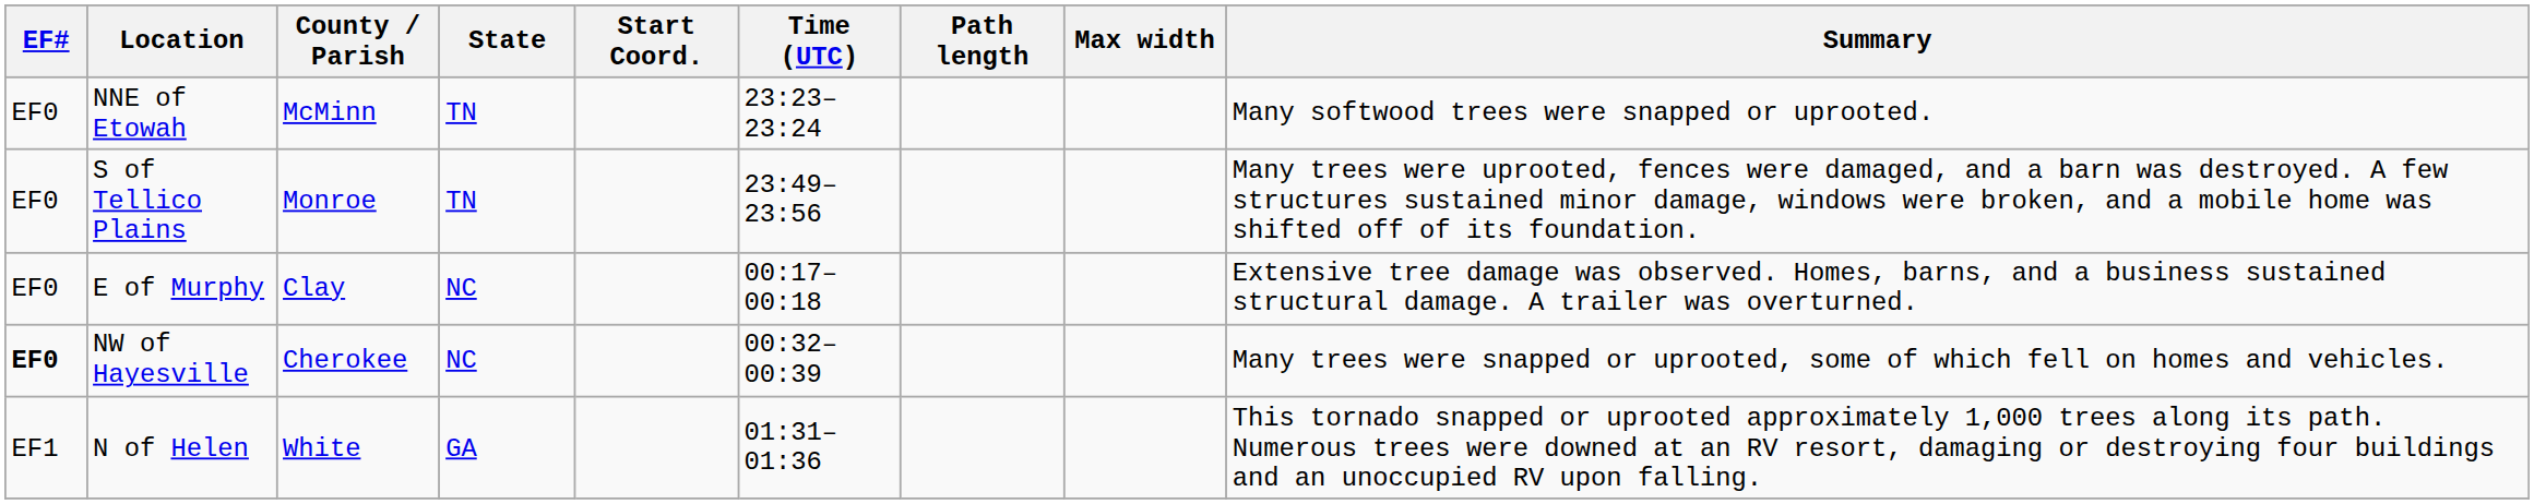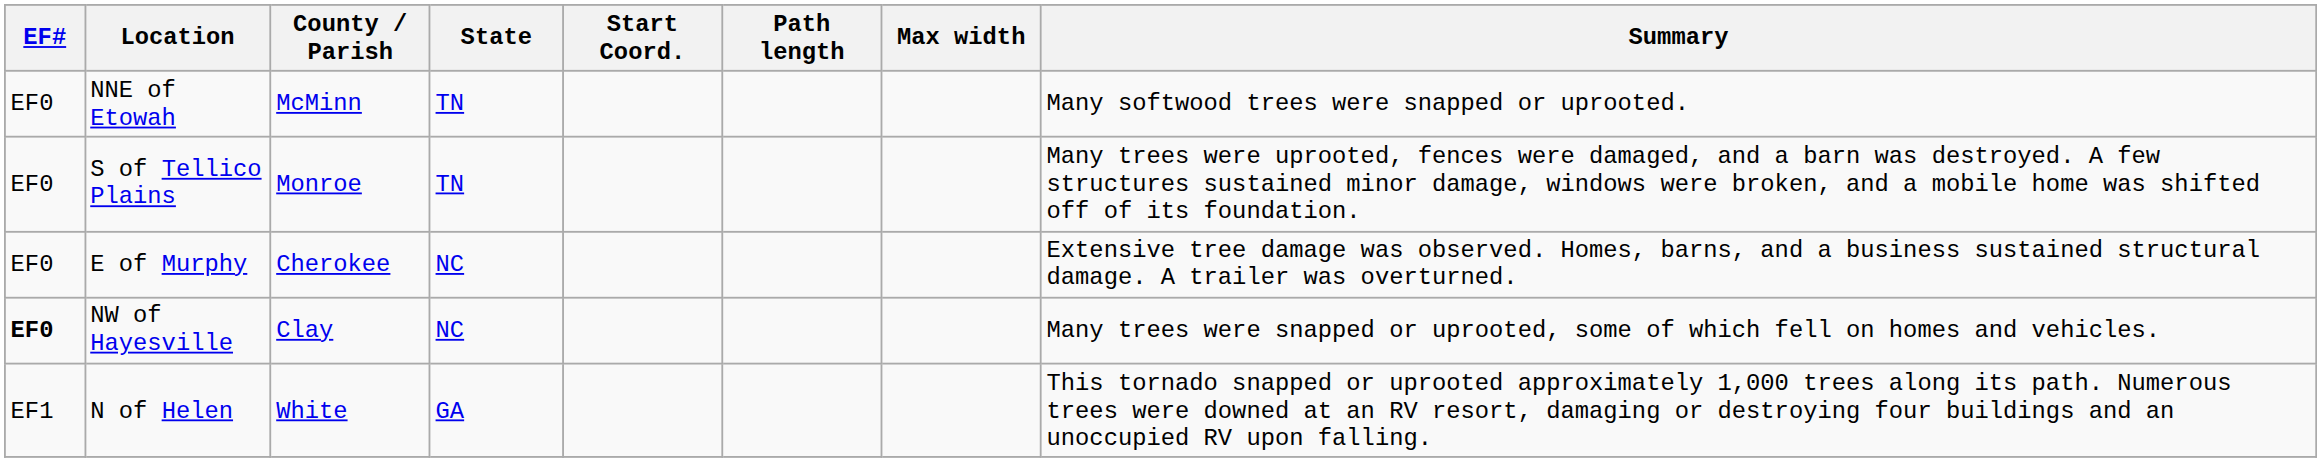 <table class="wikitable sortable" style="width:100%;">
 <tr>
 <th scope="col"  style="width:3%; text-align:center;"><a href='#'>EF#</a></th>
 <th scope="col"  style="width:7%; text-align:center;" class="unsortable">Location</th>
 <th scope="col"  style="width:6%; text-align:center;" class="unsortable">County / Parish</th>
 <th scope="col"  style="width:5%; text-align:center;">State</th>
 <th scope="col"  style="width:6%; text-align:center;">Start Coord.</th>
-<th scope="col"  style="width:6%; text-align:center;">Time (<a href='#'>UTC</a>)</th>
 <th scope="col"  style="width:6%; text-align:center;">Path length</th>
 <th scope="col"  style="width:6%; text-align:center;">Max width</th>
 <th scope="col" class="unsortable" style="width:48%; text-align:center;">Summary</th>
 </tr>
 <tr>
 <td bgcolor=>EF0</td>
 <td>NNE of <a href='#'>Etowah</a></td>
 <td><a href='#'>McMinn</a></td>
 <td><a href='#'>TN</a></td>
 <td></td>
-<td>23:23–23:24</td>
 <td></td>
 <td></td>
 <td>Many softwood trees were snapped or uprooted.</td>
 </tr>
 <tr>
 <td bgcolor=>EF0</td>
 <td>S of <a href='#'>Tellico Plains</a></td>
 <td><a href='#'>Monroe</a></td>
 <td><a href='#'>TN</a></td>
 <td></td>
-<td>23:49–23:56</td>
 <td></td>
 <td></td>
 <td>Many trees were uprooted, fences were damaged, and a barn was destroyed. A few structures sustained minor damage, windows were broken, and a mobile home was shifted off of its foundation.</td>
 </tr>
 <tr>
 <td bgcolor=>EF0</td>
 <td>E of <a href='#'>Murphy</a></td>
-<td><a href='#'>Clay</a></td>
+<td><a href='#'>Cherokee</a></td>
 <td><a href='#'>NC</a></td>
 <td></td>
-<td>00:17–00:18</td>
 <td></td>
 <td></td>
 <td>Extensive tree damage was observed. Homes, barns, and a business sustained structural damage. A trailer was overturned.</td>
 </tr>
 <tr>
 <td bgcolor=><strong>EF0</strong></td>
 <td>NW of <a href='#'>Hayesville</a></td>
-<td><a href='#'>Cherokee</a></td>
+<td><a href='#'>Clay</a></td>
 <td><a href='#'>NC</a></td>
 <td></td>
-<td>00:32–00:39</td>
 <td></td>
 <td></td>
 <td>Many trees were snapped or uprooted, some of which fell on homes and vehicles.</td>
 </tr>
 <tr>
 <td bgcolor=>EF1</td>
 <td>N of <a href='#'>Helen</a></td>
 <td><a href='#'>White</a></td>
 <td><a href='#'>GA</a></td>
 <td></td>
-<td>01:31–01:36</td>
 <td></td>
 <td></td>
 <td>This tornado snapped or uprooted approximately 1,000 trees along its path. Numerous trees were downed at an RV resort, damaging or destroying four buildings and an unoccupied RV upon falling.</td>
 </tr>
 </table>
